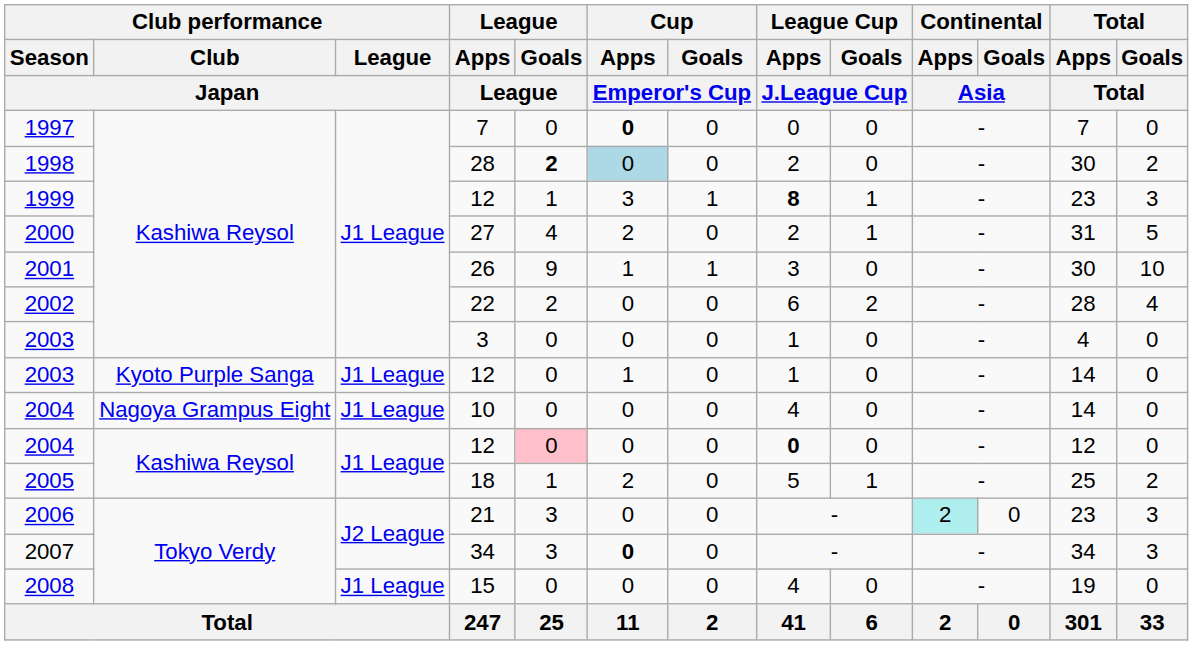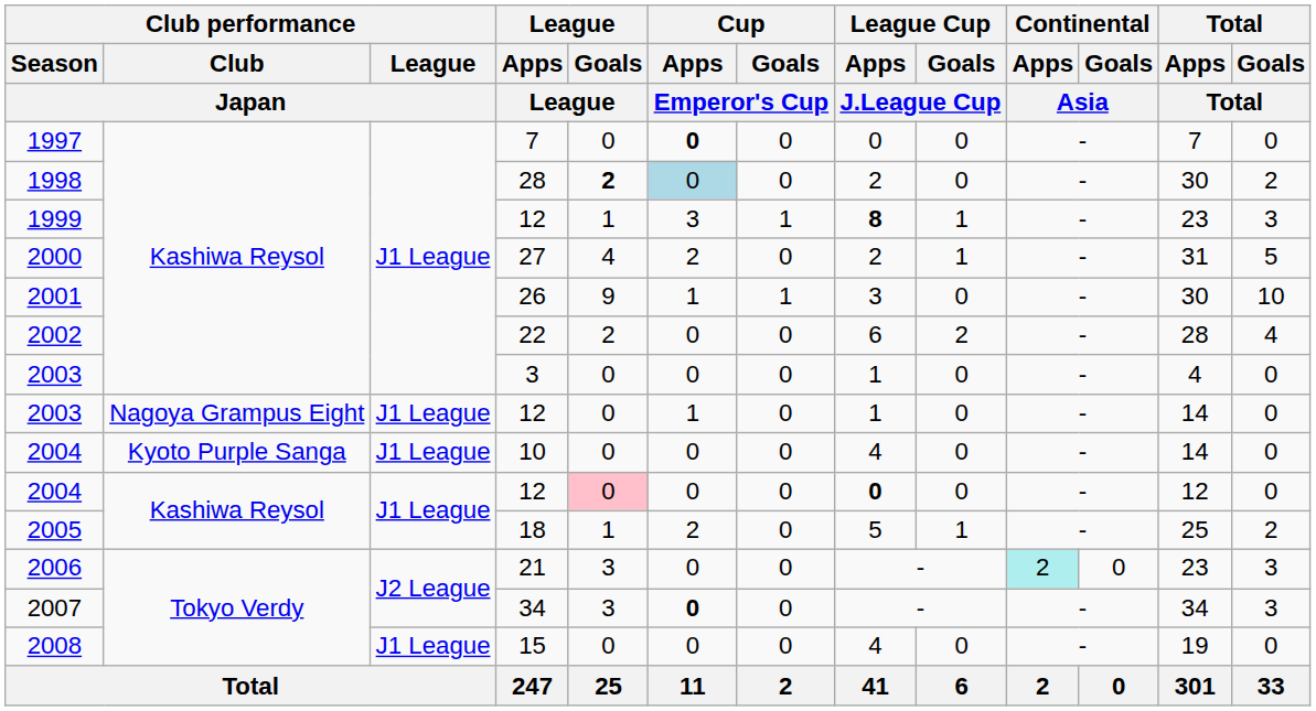 <table class="wikitable" style="text-align:center;">
 <tr>
 <th colspan=3>Club performance</th>
 <th colspan=2>League</th>
 <th colspan=2>Cup</th>
 <th colspan=2>League Cup</th>
 <th colspan=2>Continental</th>
 <th colspan=2>Total</th>
 </tr>
 <tr>
 <th>Season</th>
 <th>Club</th>
 <th>League</th>
 <th>Apps</th>
 <th>Goals</th>
 <th>Apps</th>
 <th>Goals</th>
 <th>Apps</th>
 <th>Goals</th>
 <th>Apps</th>
 <th>Goals</th>
 <th>Apps</th>
 <th>Goals</th>
 </tr>
 <tr>
 <th colspan=3>Japan</th>
 <th colspan=2>League</th>
 <th colspan=2><a href='#'>Emperor's Cup</a></th>
 <th colspan=2><a href='#'>J.League Cup</a></th>
 <th colspan=2><a href='#'>Asia</a></th>
 <th colspan=2>Total</th>
 </tr>
 <tr>
 <td><a href='#'>1997</a></td>
 <td rowspan="7"><a href='#'>Kashiwa Reysol</a></td>
 <td rowspan="7"><a href='#'>J1 League</a></td>
 <td>7</td>
 <td>0</td>
 <td><strong>0</strong></td>
 <td>0</td>
 <td>0</td>
 <td>0</td>
 <td colspan="2">-</td>
 <td>7</td>
 <td>0</td>
 </tr>
 <tr>
 <td><a href='#'>1998</a></td>
 <td>28</td>
 <td><strong>2</strong></td>
 <td style="background: lightblue;">0</td>
 <td>0</td>
 <td>2</td>
 <td>0</td>
 <td colspan="2">-</td>
 <td>30</td>
 <td>2</td>
 </tr>
 <tr>
 <td><a href='#'>1999</a></td>
 <td>12</td>
 <td>1</td>
 <td>3</td>
 <td>1</td>
 <td><strong>8</strong></td>
 <td>1</td>
 <td colspan="2">-</td>
 <td>23</td>
 <td>3</td>
 </tr>
 <tr>
 <td><a href='#'>2000</a></td>
 <td>27</td>
 <td>4</td>
 <td>2</td>
 <td>0</td>
 <td>2</td>
 <td>1</td>
 <td colspan="2">-</td>
 <td>31</td>
 <td>5</td>
 </tr>
 <tr>
 <td><a href='#'>2001</a></td>
 <td>26</td>
 <td>9</td>
 <td>1</td>
 <td>1</td>
 <td>3</td>
 <td>0</td>
 <td colspan="2">-</td>
 <td>30</td>
 <td>10</td>
 </tr>
 <tr>
 <td><a href='#'>2002</a></td>
 <td>22</td>
 <td>2</td>
 <td>0</td>
 <td>0</td>
 <td>6</td>
 <td>2</td>
 <td colspan="2">-</td>
 <td>28</td>
 <td>4</td>
 </tr>
 <tr>
 <td><a href='#'>2003</a></td>
 <td>3</td>
 <td>0</td>
 <td>0</td>
 <td>0</td>
 <td>1</td>
 <td>0</td>
 <td colspan="2">-</td>
 <td>4</td>
 <td>0</td>
 </tr>
 <tr>
 <td><a href='#'>2003</a></td>
-<td><a href='#'>Kyoto Purple Sanga</a></td>
+<td><a href='#'>Nagoya Grampus Eight</a></td>
 <td><a href='#'>J1 League</a></td>
 <td>12</td>
 <td>0</td>
 <td>1</td>
 <td>0</td>
 <td>1</td>
 <td>0</td>
 <td colspan="2">-</td>
 <td>14</td>
 <td>0</td>
 </tr>
 <tr>
 <td><a href='#'>2004</a></td>
-<td><a href='#'>Nagoya Grampus Eight</a></td>
+<td><a href='#'>Kyoto Purple Sanga</a></td>
 <td><a href='#'>J1 League</a></td>
 <td>10</td>
 <td>0</td>
 <td>0</td>
 <td>0</td>
 <td>4</td>
 <td>0</td>
 <td colspan="2">-</td>
 <td>14</td>
 <td>0</td>
 </tr>
 <tr>
 <td><a href='#'>2004</a></td>
 <td rowspan="2"><a href='#'>Kashiwa Reysol</a></td>
 <td rowspan="2"><a href='#'>J1 League</a></td>
 <td>12</td>
 <td style="background: pink;">0</td>
 <td>0</td>
 <td>0</td>
 <td><strong>0</strong></td>
 <td>0</td>
 <td colspan="2">-</td>
 <td>12</td>
 <td>0</td>
 </tr>
 <tr>
 <td><a href='#'>2005</a></td>
 <td>18</td>
 <td>1</td>
 <td>2</td>
 <td>0</td>
 <td>5</td>
 <td>1</td>
 <td colspan="2">-</td>
 <td>25</td>
 <td>2</td>
 </tr>
 <tr>
 <td><a href='#'>2006</a></td>
 <td rowspan="3"><a href='#'>Tokyo Verdy</a></td>
 <td rowspan="2"><a href='#'>J2 League</a></td>
 <td>21</td>
 <td>3</td>
 <td>0</td>
 <td>0</td>
 <td colspan="2">-</td>
 <td style="background: paleturquoise;">2</td>
 <td>0</td>
 <td>23</td>
 <td>3</td>
 </tr>
 <tr>
 <td>2007</td>
 <td>34</td>
 <td>3</td>
 <td><strong>0</strong></td>
 <td>0</td>
 <td colspan="2">-</td>
 <td colspan="2">-</td>
 <td>34</td>
 <td>3</td>
 </tr>
 <tr>
 <td><a href='#'>2008</a></td>
 <td><a href='#'>J1 League</a></td>
 <td>15</td>
 <td>0</td>
 <td>0</td>
 <td>0</td>
 <td>4</td>
 <td>0</td>
 <td colspan="2">-</td>
 <td>19</td>
 <td>0</td>
 </tr>
 <tr>
 <th colspan=3>Total</th>
 <th>247</th>
 <th>25</th>
 <th>11</th>
 <th>2</th>
 <th>41</th>
 <th>6</th>
 <th>2</th>
 <th>0</th>
 <th>301</th>
 <th>33</th>
 </tr>
 </table>
